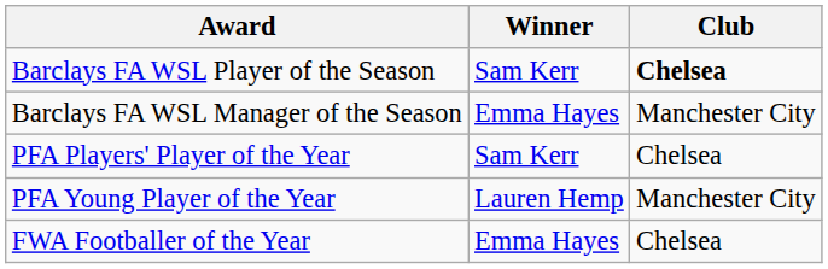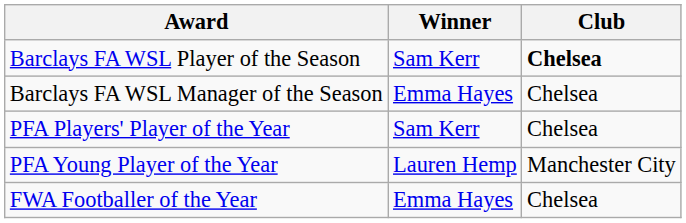 <table class="wikitable">
 <tr>
 <th>Award</th>
 <th>Winner</th>
 <th>Club</th>
 </tr>
 <tr>
 <td><a href='#'>Barclays FA WSL</a> Player of the Season</td>
 <td> <a href='#'>Sam Kerr</a></td>
 <td><strong>Chelsea</strong></td>
 </tr>
 <tr>
 <td>Barclays FA WSL Manager of the Season</td>
 <td> <a href='#'>Emma Hayes</a></td>
-<td>Manchester City</td>
+<td>Chelsea</td>
 </tr>
 <tr>
 <td><a href='#'>PFA Players' Player of the Year</a></td>
 <td> <a href='#'>Sam Kerr</a></td>
 <td>Chelsea</td>
 </tr>
 <tr>
 <td><a href='#'>PFA Young Player of the Year</a></td>
 <td> <a href='#'>Lauren Hemp</a></td>
 <td>Manchester City</td>
 </tr>
 <tr>
 <td><a href='#'>FWA Footballer of the Year</a></td>
 <td> <a href='#'>Emma Hayes</a></td>
 <td>Chelsea</td>
 </tr>
 </table>
